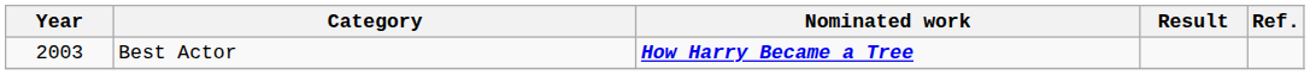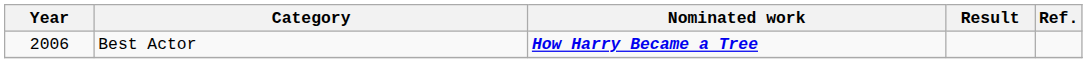 <table class=wikitable>
 <tr>
 <th scope="col" style="width:5em;">Year</th>
 <th scope="col" style="width:26em;">Category</th>
 <th scope="col" style="width:25em;">Nominated work</th>
 <th scope="col" style="width:5em;">Result</th>
 <th>Ref.</th>
 </tr>
 <tr>
-<td style="text-align:center;">2003</td>
+<td style="text-align:center;">2006</td>
 <td>Best Actor</td>
 <td><strong><em><a href='#'>How Harry Became a Tree</a></em></strong></td>
 <td></td>
 <td></td>
 </tr>
 <tr>
 </tr>
 </table>
